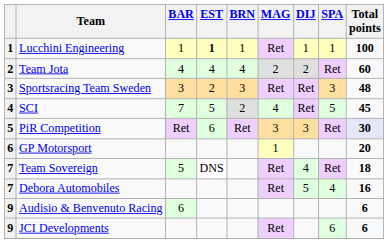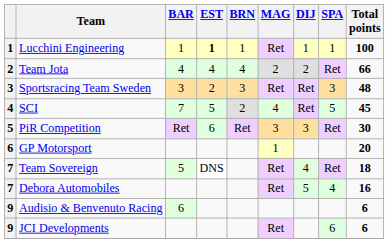 <table class="wikitable" style="font-size: 85%; text-align:center;">
 <tr valign="top">
 <th valign=middle></th>
 <th valign=middle>Team</th>
 <th><a href='#'>BAR</a><br></th>
 <th><a href='#'>EST</a><br></th>
 <th><a href='#'>BRN</a><br></th>
 <th><a href='#'>MAG</a><br></th>
 <th><a href='#'>DIJ</a><br></th>
 <th><a href='#'>SPA</a><br></th>
 <th valign=middle>Total<br>points</th>
 </tr>
 <tr>
 <th>1</th>
 <td align=left> <a href='#'>Lucchini Engineering</a></td>
 <td style="background:#FFFFBF;">1</td>
 <td style="background:#FFFFBF;"><strong>1</strong></td>
 <td style="background:#FFFFBF;">1</td>
 <td style="background:#EFCFFF;">Ret</td>
 <td style="background:#FFFFBF;">1</td>
 <td style="background:#FFFFBF;">1</td>
 <td><strong>100</strong></td>
 </tr>
 <tr>
 <th>2</th>
 <td align=left> <a href='#'>Team Jota</a></td>
 <td style="background:#DFFFDF;">4</td>
 <td style="background:#DFFFDF;">4</td>
 <td style="background:#DFFFDF;">4</td>
 <td style="background:#DFDFDF;">2</td>
 <td style="background:#DFDFDF;">2</td>
 <td style="background:#EFCFFF;">Ret</td>
-<td><strong>60</strong></td>
+<td><strong>66</strong></td>
 </tr>
 <tr>
 <th>3</th>
 <td align=left> <a href='#'>Sportsracing Team Sweden</a></td>
 <td style="background:#FFDF9F;">3</td>
 <td style="background:#FFDF9F;">2</td>
 <td style="background:#FFDF9F;">3</td>
 <td style="background:#EFCFFF;">Ret</td>
 <td style="background:#EFCFFF;">Ret</td>
 <td style="background:#FFDF9F;">3</td>
 <td><strong>48</strong></td>
 </tr>
 <tr>
 <th>4</th>
 <td align=left> <a href='#'>SCI</a></td>
 <td style="background:#DFFFDF;">7</td>
 <td style="background:#DFFFDF;">5</td>
 <td style="background:#DFDFDF;">2</td>
 <td style="background:#DFFFDF;">4</td>
 <td style="background:#EFCFFF;">Ret</td>
 <td style="background:#DFFFDF;">5</td>
 <td><strong>45</strong></td>
 </tr>
 <tr>
 <th>5</th>
 <td align=left> <a href='#'>PiR Competition</a></td>
 <td style="background:#EFCFFF;">Ret</td>
 <td style="background:#DFFFDF;">6</td>
 <td style="background:#EFCFFF;">Ret</td>
 <td style="background:#FFDF9F;">3</td>
 <td style="background:#FFDF9F;">3</td>
 <td style="background:#EFCFFF;">Ret</td>
-<td style="background: lavender;"><strong>30</strong></td>
+<td><strong>30</strong></td>
 </tr>
 <tr>
 <th>6</th>
 <td align=left> <a href='#'>GP Motorsport</a></td>
 <td></td>
 <td></td>
 <td></td>
 <td style="background:#FFFFBF;">1</td>
 <td></td>
 <td></td>
 <td><strong>20</strong></td>
 </tr>
 <tr>
 <th>7</th>
 <td align=left> <a href='#'>Team Sovereign</a></td>
 <td style="background:#DFFFDF;">5</td>
 <td style="background:#FFFFFF;">DNS</td>
 <td></td>
 <td style="background:#EFCFFF;">Ret</td>
 <td style="background:#DFFFDF;">4</td>
 <td style="background:#EFCFFF;">Ret</td>
 <td><strong>18</strong></td>
 </tr>
 <tr>
 <th>7</th>
 <td align=left> <a href='#'>Debora Automobiles</a></td>
 <td></td>
 <td></td>
 <td></td>
 <td style="background:#EFCFFF;">Ret</td>
 <td style="background:#DFFFDF;">5</td>
 <td style="background:#DFFFDF;">4</td>
 <td><strong>16</strong></td>
 </tr>
 <tr>
 <th>9</th>
 <td align=left> <a href='#'>Audisio & Benvenuto Racing</a></td>
 <td style="background:#DFFFDF;">6</td>
 <td></td>
 <td></td>
 <td></td>
 <td></td>
 <td></td>
 <td><strong>6</strong></td>
 </tr>
 <tr>
 <th>9</th>
 <td align=left> <a href='#'>JCI Developments</a></td>
 <td></td>
 <td></td>
 <td></td>
 <td style="background:#EFCFFF;">Ret</td>
 <td></td>
 <td style="background:#DFFFDF;">6</td>
 <td><strong>6</strong></td>
 </tr>
 <tr>
 </tr>
 </table>
